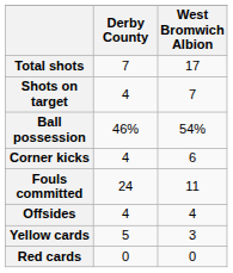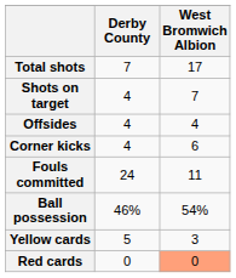 <table class="wikitable plainrowheaders" style="text-align: center">
 <tr>
 </tr>
 <tr>
 <th scope=col width=100></th>
 <th scope=col width=70>Derby County</th>
 <th scope=col width=70>West Bromwich Albion</th>
 </tr>
 <tr>
 <th scope=row>Total shots</th>
 <td>7</td>
 <td>17</td>
 </tr>
 <tr>
 <th scope=row>Shots on target</th>
 <td>4</td>
 <td>7</td>
 </tr>
 <tr>
-<th scope=row>Ball possession</th>
-<td>46%</td>
-<td>54%</td>
+<th scope=row>Offsides</th>
+<td>4</td>
+<td>4</td>
 </tr>
 <tr>
 <th scope=row>Corner kicks</th>
 <td>4</td>
 <td>6</td>
 </tr>
 <tr>
 <th scope=row>Fouls committed</th>
 <td>24</td>
 <td>11</td>
 </tr>
 <tr>
-<th scope=row>Offsides</th>
-<td>4</td>
-<td>4</td>
+<th scope=row>Ball possession</th>
+<td>46%</td>
+<td>54%</td>
 </tr>
 <tr>
 <th scope=row>Yellow cards</th>
 <td>5</td>
 <td>3</td>
 </tr>
 <tr>
 <th scope=row>Red cards</th>
 <td>0</td>
-<td>0</td>
+<td style="background: lightsalmon;">0</td>
 </tr>
 </table>
